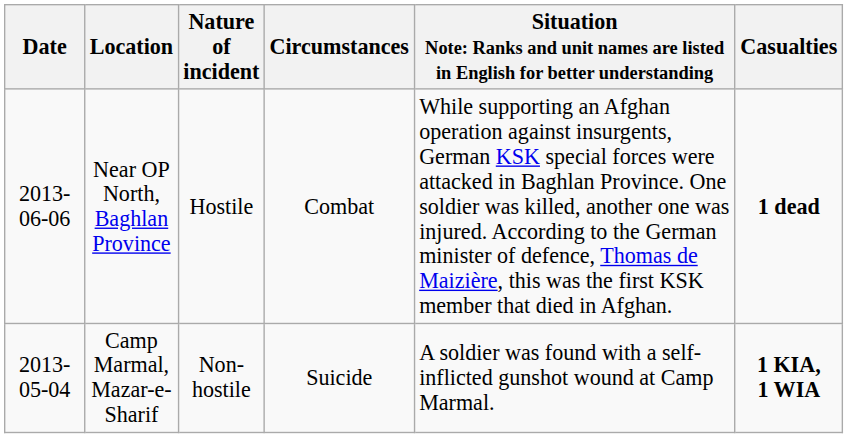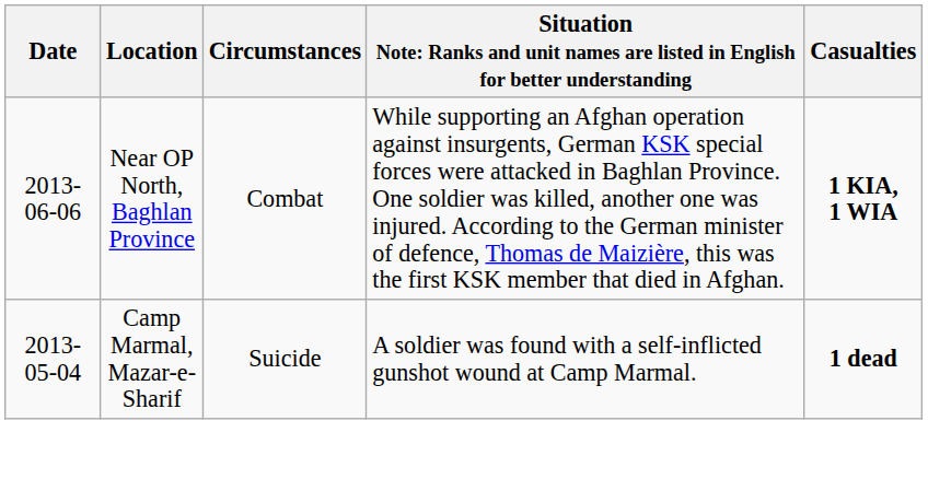 <table class="wikitable">
 <tr>
 <th style="width: 11%">Date</th>
 <th style="width: 11%">Location</th>
-<th style="width: 7%">Nature of incident</th>
 <th style="width: 9%">Circumstances</th>
 <th style="width: 54%">Situation<br><small>Note: Ranks and unit names are listed in English for better understanding</small></th>
 <th style="width: 6%">Casualties</th>
 </tr>
 <tr>
 <td align="center">2013-06-06</td>
 <td align="center">Near OP North, <a href='#'>Baghlan Province</a></td>
-<td align="center">Hostile</td>
 <td align="center">Combat</td>
 <td>While supporting an Afghan operation against insurgents, German <a href='#'>KSK</a> special forces were attacked in Baghlan Province. One soldier was killed, another one was injured. According to the German minister of defence, <a href='#'>Thomas de Maizière</a>, this was the first KSK member that died in Afghan.</td>
-<td align="center"><strong>1 dead</strong></td>
+<td align="center"><strong>1 KIA,<br>1 WIA</strong></td>
 </tr>
 <tr>
 <td align="center">2013-05-04</td>
 <td align="center">Camp Marmal, Mazar-e-Sharif</td>
-<td align="center">Non-hostile</td>
 <td align="center">Suicide</td>
 <td>A soldier was found with a self-inflicted gunshot wound at Camp Marmal.</td>
-<td align="center"><strong>1 KIA,<br>1 WIA</strong></td>
+<td align="center"><strong>1 dead</strong></td>
 </tr>
 </table>
